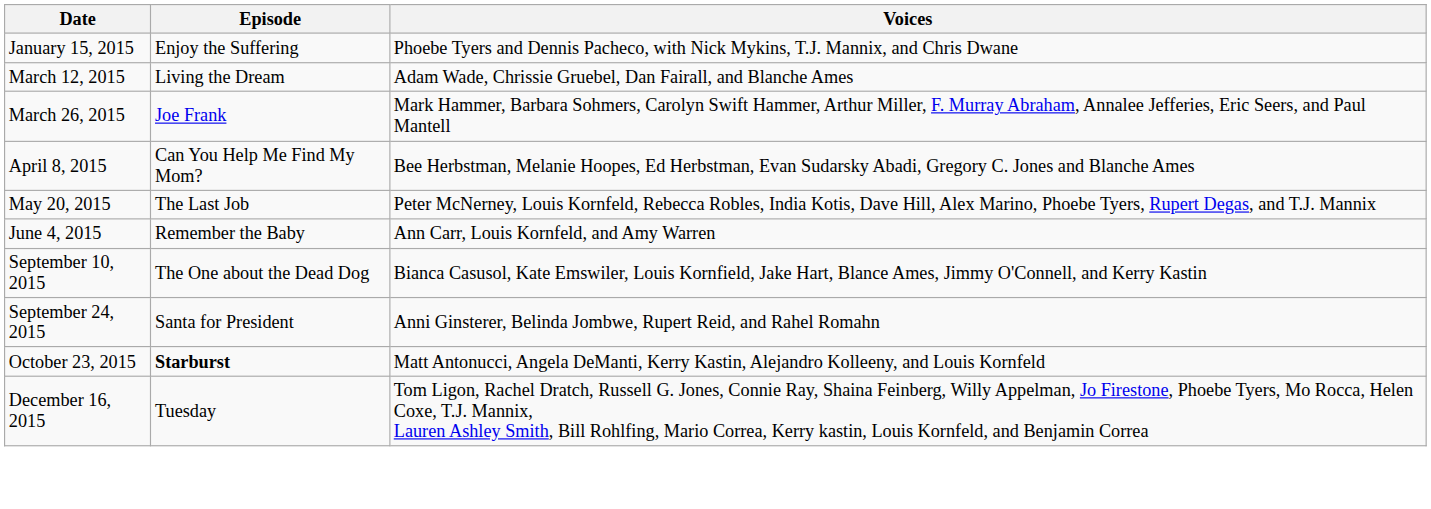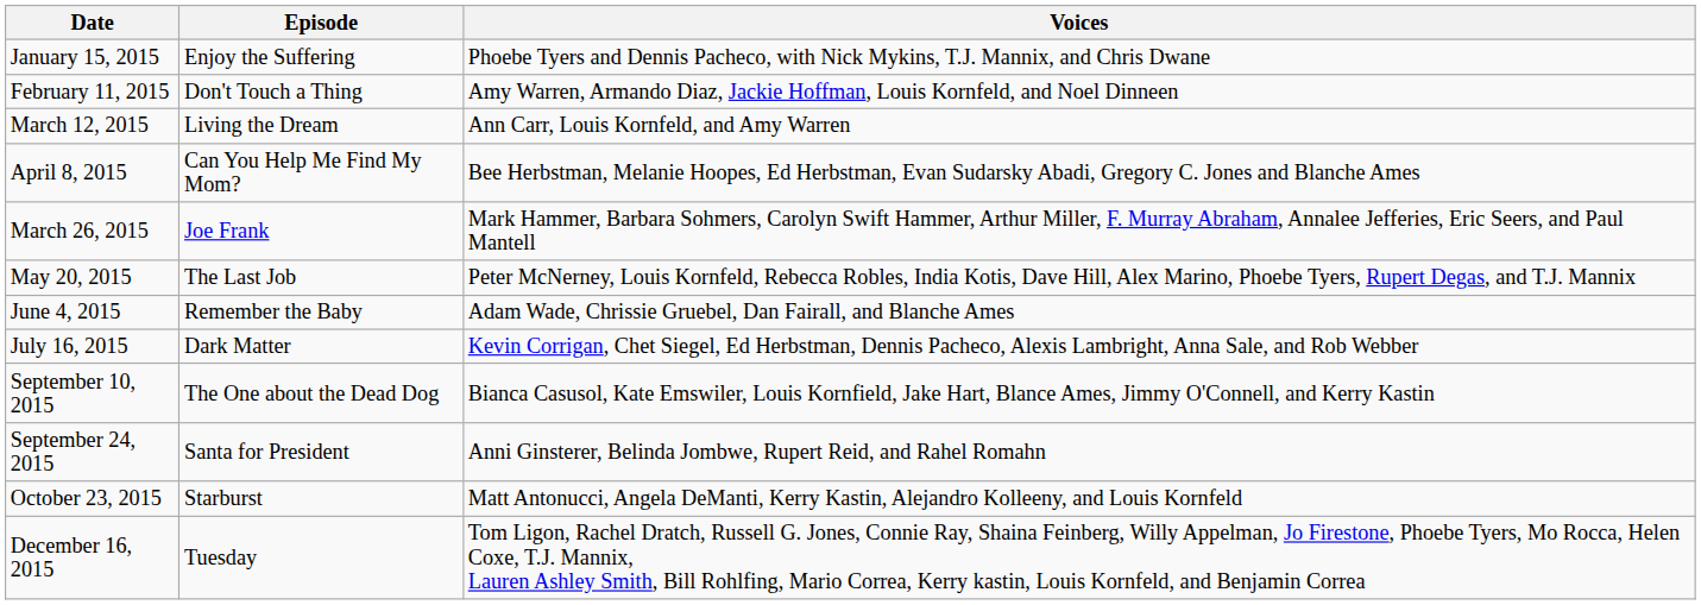 <table class="wikitable mw-collapsible mw-collapsed">
 <tr>
 <th>Date</th>
 <th>Episode</th>
 <th>Voices</th>
 </tr>
 <tr>
 <td>January 15, 2015</td>
 <td>Enjoy the Suffering</td>
 <td>Phoebe Tyers and Dennis Pacheco, with Nick Mykins, T.J. Mannix, and Chris Dwane</td>
 </tr>
 <tr>
+<td>February 11, 2015</td>
+<td>Don't Touch a Thing</td>
+<td>Amy Warren, Armando Diaz, <a href='#'>Jackie Hoffman</a>, Louis Kornfeld, and Noel Dinneen</td>
+</tr>
+<tr>
 <td>March 12, 2015</td>
 <td>Living the Dream</td>
-<td>Adam Wade, Chrissie Gruebel, Dan Fairall, and Blanche Ames</td>
+<td>Ann Carr, Louis Kornfeld, and Amy Warren</td>
+</tr>
+<tr>
+<td>April 8, 2015</td>
+<td>Can You Help Me Find My Mom?</td>
+<td>Bee Herbstman, Melanie Hoopes, Ed Herbstman, Evan Sudarsky Abadi, Gregory C. Jones and Blanche Ames</td>
 </tr>
 <tr>
 <td>March 26, 2015</td>
 <td><a href='#'>Joe Frank</a></td>
 <td>Mark Hammer, Barbara Sohmers, Carolyn Swift Hammer, Arthur Miller, <a href='#'>F. Murray Abraham</a>, Annalee Jefferies, Eric Seers, and Paul Mantell</td>
-</tr>
-<tr>
-<td>April 8, 2015</td>
-<td>Can You Help Me Find My Mom?</td>
-<td>Bee Herbstman, Melanie Hoopes, Ed Herbstman, Evan Sudarsky Abadi, Gregory C. Jones and Blanche Ames</td>
 </tr>
 <tr>
 <td>May 20, 2015</td>
 <td>The Last Job</td>
 <td>Peter McNerney, Louis Kornfeld, Rebecca Robles, India Kotis, Dave Hill, Alex Marino, Phoebe Tyers, <a href='#'>Rupert Degas</a>, and T.J. Mannix</td>
 </tr>
 <tr>
 <td>June 4, 2015</td>
 <td>Remember the Baby</td>
-<td>Ann Carr, Louis Kornfeld, and Amy Warren</td>
+<td>Adam Wade, Chrissie Gruebel, Dan Fairall, and Blanche Ames</td>
+</tr>
+<tr>
+<td>July 16, 2015</td>
+<td>Dark Matter</td>
+<td><a href='#'>Kevin Corrigan</a>, Chet Siegel, Ed Herbstman, Dennis Pacheco, Alexis Lambright, Anna Sale, and Rob Webber</td>
 </tr>
 <tr>
 <td>September 10, 2015</td>
 <td>The One about the Dead Dog</td>
 <td>Bianca Casusol, Kate Emswiler, Louis Kornfield, Jake Hart, Blance Ames, Jimmy O'Connell, and Kerry Kastin</td>
 </tr>
 <tr>
 <td>September 24, 2015</td>
 <td>Santa for President</td>
 <td>Anni Ginsterer, Belinda Jombwe, Rupert Reid, and Rahel Romahn</td>
 </tr>
 <tr>
 <td>October 23, 2015</td>
-<td><strong>Starburst</strong></td>
+<td>Starburst</td>
 <td>Matt Antonucci, Angela DeManti, Kerry Kastin, Alejandro Kolleeny, and Louis Kornfeld</td>
 </tr>
 <tr>
 <td>December 16, 2015</td>
 <td>Tuesday</td>
 <td>Tom Ligon, Rachel Dratch, Russell G. Jones, Connie Ray, Shaina Feinberg, Willy Appelman, <a href='#'>Jo Firestone</a>, Phoebe Tyers, Mo Rocca, Helen Coxe, T.J. Mannix,<br><a href='#'>Lauren Ashley Smith</a>, Bill Rohlfing, Mario Correa, Kerry kastin, Louis Kornfeld, and Benjamin Correa</td>
 </tr>
 </table>
